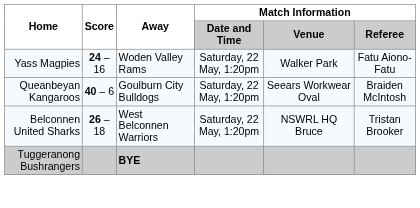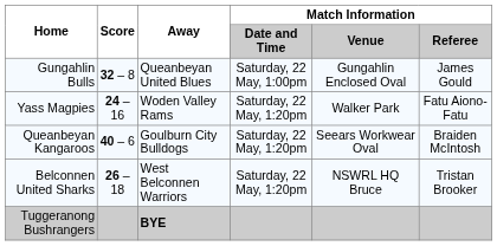 <table border="1" cellpadding="3" cellspacing="0" width="100%" style="border-collapse:collapse;  text-align:center;">
 <tr>
 <th rowspan="2" width="19%">Home</th>
 <th rowspan="2" width="8%">Score</th>
 <th rowspan="2" width="19%">Away</th>
 <th colspan="3">Match Information</th>
 </tr>
 <tr bgcolor="#CCCCCC">
 <th width="17%">Date and Time</th>
 <th width="22%">Venue</th>
 <th width="50%">Referee</th>
+</tr>
+<tr style="text-align:center; background:#f5faff;">
+<td align="right">Gungahlin Bulls </td>
+<td><strong>32</strong> – 8</td>
+<td align="left"> Queanbeyan United Blues</td>
+<td>Saturday, 22 May, 1:00pm</td>
+<td>Gungahlin Enclosed Oval</td>
+<td>James Gould</td>
 </tr>
 <tr style="text-align:center; background:#f5faff;">
 <td align="right">Yass Magpies </td>
 <td><strong>24</strong> – 16</td>
 <td align="left"> Woden Valley Rams</td>
 <td>Saturday, 22 May, 1:20pm</td>
 <td>Walker Park</td>
 <td>Fatu Aiono-Fatu</td>
 </tr>
 <tr style="text-align:center; background:#f5faff;">
 <td align="right">Queanbeyan Kangaroos </td>
 <td><strong>40</strong> – 6</td>
 <td align="left"> Goulburn City Bulldogs</td>
 <td>Saturday, 22 May, 1:20pm</td>
 <td>Seears Workwear Oval</td>
 <td>Braiden McIntosh</td>
 </tr>
 <tr style="text-align:center; background:#f5faff;">
 <td align="right">Belconnen United Sharks </td>
 <td><strong>26</strong> – 18</td>
 <td align="left"> West Belconnen Warriors</td>
 <td>Saturday, 22 May, 1:20pm</td>
 <td>NSWRL HQ Bruce</td>
 <td>Tristan Brooker</td>
 </tr>
 <tr style="text-align:center; background:#CCCCCC;">
 <td align="right">Tuggeranong Bushrangers </td>
 <td></td>
 <td align="left"><strong>BYE</strong></td>
 <td></td>
 <td></td>
 <td></td>
 </tr>
 </table>
